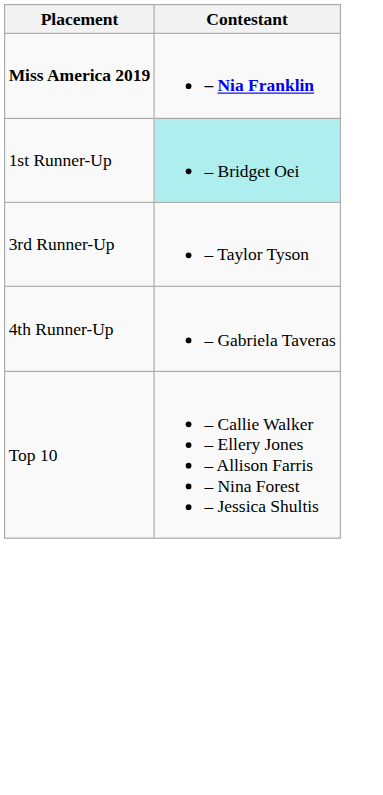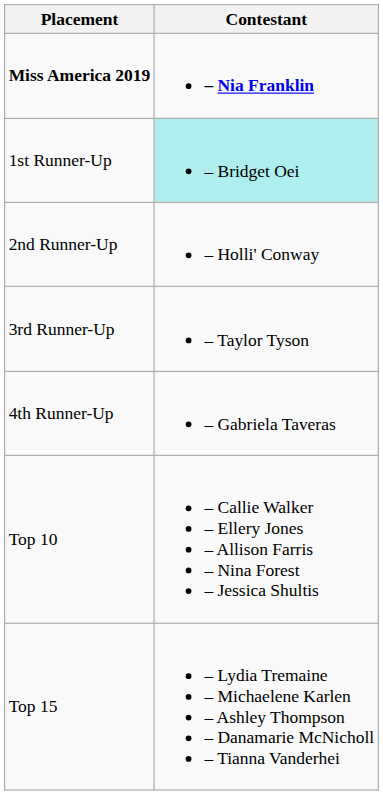 <table class="wikitable sortable" style="font-size:95%;">
 <tr>
 <th>Placement</th>
 <th>Contestant</th>
 </tr>
 <tr>
 <td><strong>Miss America 2019</strong></td>
 <td><br><ul><li><strong> – <a href='#'>Nia Franklin</a></strong></li></ul></td>
 </tr>
 <tr>
 <td>1st Runner-Up</td>
 <td style="background: paleturquoise;"><br><ul><li> – Bridget Oei</li></ul></td>
 </tr>
 <tr>
+<td>2nd Runner-Up</td>
+<td><br><ul><li> – Holli' Conway</li></ul></td>
+</tr>
+<tr>
 <td>3rd Runner-Up</td>
 <td><br><ul><li> – Taylor Tyson</li></ul></td>
 </tr>
 <tr>
 <td>4th Runner-Up</td>
 <td><br><ul><li> – Gabriela Taveras</li></ul></td>
 </tr>
 <tr>
 <td>Top 10</td>
 <td><br><ul><li> – Callie Walker</li><li> – Ellery Jones</li><li> – Allison Farris</li><li> – Nina Forest</li><li> – Jessica Shultis</li></ul></td>
 </tr>
+<tr>
+<td>Top 15</td>
+<td><br><ul><li> – Lydia Tremaine</li><li> – Michaelene Karlen</li><li> – Ashley Thompson</li><li> – Danamarie McNicholl</li><li> – Tianna Vanderhei</li></ul></td>
+</tr>
 </table>
